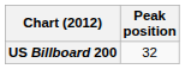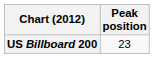 <table class="wikitable plainrowheaders" style="text-align:center">
 <tr>
 <th scope="col">Chart (2012)</th>
 <th scope="col">Peak<br>position</th>
 </tr>
 <tr>
 <th scope="row">US <em>Billboard</em> 200</th>
-<td>32</td>
+<td>23</td>
 </tr>
 </table>
